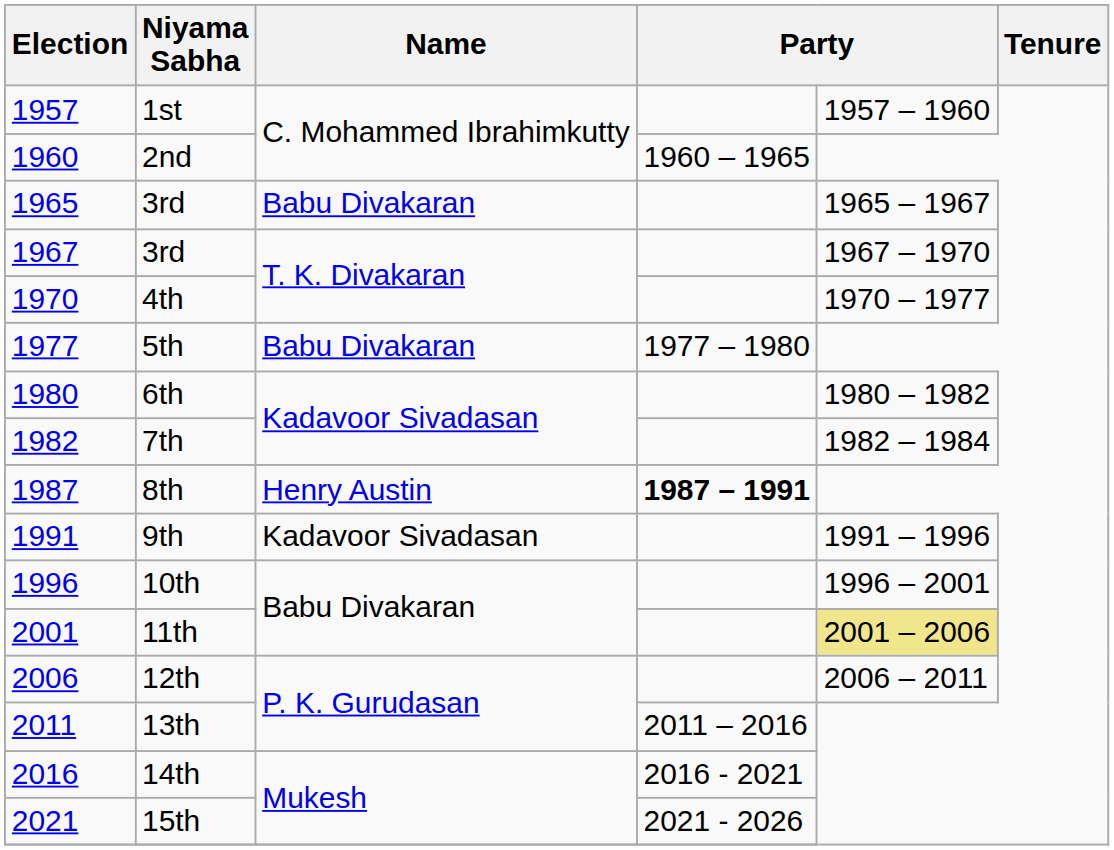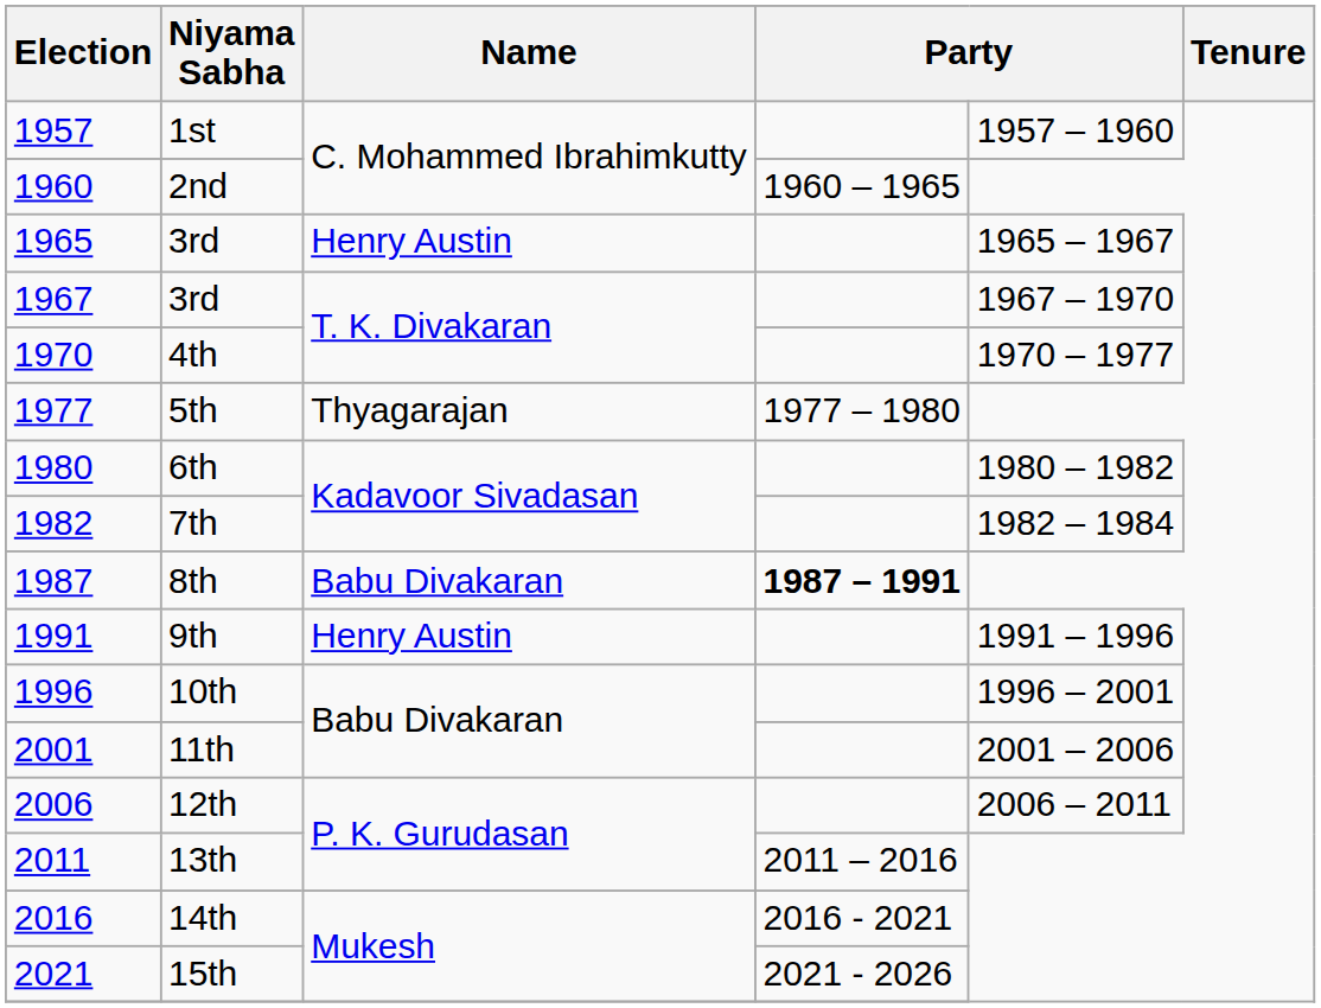 <table class="wikitable sortable">
 <tr>
 <th>Election</th>
 <th>Niyama<br>Sabha</th>
 <th>Name</th>
 <th colspan=2>Party</th>
 <th>Tenure</th>
 </tr>
 <tr>
 <td><a href='#'>1957</a></td>
 <td>1st</td>
 <td rowspan="2">C. Mohammed Ibrahimkutty</td>
 <td></td>
 <td>1957 – 1960</td>
 </tr>
 <tr>
 <td><a href='#'>1960</a></td>
 <td>2nd</td>
 <td>1960 – 1965</td>
 </tr>
 <tr>
 <td><a href='#'>1965</a></td>
 <td>3rd</td>
-<td><a href='#'>Babu Divakaran</a></td>
+<td><a href='#'>Henry Austin</a></td>
 <td></td>
 <td>1965 – 1967</td>
 </tr>
 <tr>
 <td><a href='#'>1967</a></td>
 <td>3rd</td>
 <td rowspan="2"><a href='#'>T. K. Divakaran</a></td>
 <td></td>
 <td>1967 – 1970</td>
 </tr>
 <tr>
 <td><a href='#'>1970</a></td>
 <td>4th</td>
 <td></td>
 <td>1970 – 1977</td>
 </tr>
 <tr>
 <td><a href='#'>1977</a></td>
 <td>5th</td>
-<td><a href='#'>Babu Divakaran</a></td>
+<td>Thyagarajan</td>
 <td>1977 – 1980</td>
 </tr>
 <tr>
 <td><a href='#'>1980</a></td>
 <td>6th</td>
 <td rowspan="2"><a href='#'>Kadavoor Sivadasan</a></td>
 <td></td>
 <td>1980 – 1982</td>
 </tr>
 <tr>
 <td><a href='#'>1982</a></td>
 <td>7th</td>
 <td></td>
 <td>1982 – 1984</td>
 </tr>
 <tr>
 <td><a href='#'>1987</a></td>
 <td>8th</td>
-<td><a href='#'>Henry Austin</a></td>
+<td><a href='#'>Babu Divakaran</a></td>
 <td><strong>1987 – 1991</strong></td>
 </tr>
 <tr>
 <td><a href='#'>1991</a></td>
 <td>9th</td>
-<td>Kadavoor Sivadasan</td>
+<td><a href='#'>Henry Austin</a></td>
 <td></td>
 <td>1991 – 1996</td>
 </tr>
 <tr>
 <td><a href='#'>1996</a></td>
 <td>10th</td>
 <td rowspan="2">Babu Divakaran</td>
 <td></td>
 <td>1996 – 2001</td>
 </tr>
 <tr>
 <td><a href='#'>2001</a></td>
 <td>11th</td>
 <td></td>
-<td style="background: khaki;">2001 – 2006</td>
+<td>2001 – 2006</td>
 </tr>
 <tr>
 <td><a href='#'>2006</a></td>
 <td>12th</td>
 <td rowspan="2"><a href='#'>P. K. Gurudasan</a></td>
 <td></td>
 <td>2006 – 2011</td>
 </tr>
 <tr>
 <td><a href='#'>2011</a></td>
 <td>13th</td>
 <td>2011 – 2016</td>
 </tr>
 <tr>
 <td><a href='#'>2016</a></td>
 <td>14th</td>
 <td rowspan="2"><a href='#'>Mukesh</a></td>
 <td>2016 - 2021</td>
 </tr>
 <tr>
 <td><a href='#'>2021</a></td>
 <td>15th</td>
 <td>2021 - 2026</td>
 </tr>
 <tr>
 </tr>
 </table>
